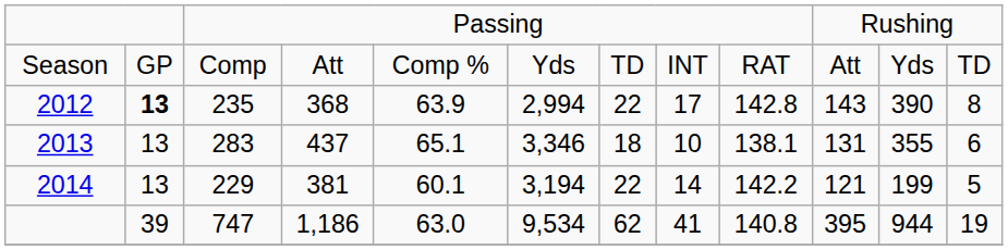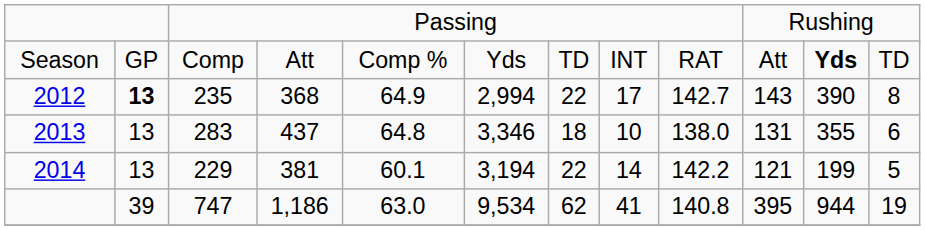 <table class="wikitable" width="50%">
 <tr align="center" style="background:#;color:#;">
 <td colspan="2"></td>
 <td colspan="7">Passing</td>
 <td colspan="4">Rushing</td>
 </tr>
 <tr align="center" style="background:#;color:#;">
 <td>Season</td>
 <td>GP</td>
 <td>Comp</td>
 <td>Att</td>
 <td>Comp %</td>
 <td>Yds</td>
 <td>TD</td>
 <td>INT</td>
 <td>RAT</td>
 <td>Att</td>
-<td>Yds</td>
+<td><strong>Yds</strong></td>
 <td>TD</td>
 </tr>
 <tr align="center" bgcolor="">
 <td><a href='#'>2012</a></td>
 <td><strong>13</strong></td>
 <td>235</td>
 <td>368</td>
-<td>63.9</td>
+<td>64.9</td>
 <td>2,994</td>
 <td>22</td>
 <td>17</td>
-<td>142.8</td>
+<td>142.7</td>
 <td>143</td>
 <td>390</td>
 <td>8</td>
 </tr>
 <tr align="center" bgcolor="">
 <td><a href='#'>2013</a></td>
 <td>13</td>
 <td>283</td>
 <td>437</td>
-<td>65.1</td>
+<td>64.8</td>
 <td>3,346</td>
 <td>18</td>
 <td>10</td>
-<td>138.1</td>
+<td>138.0</td>
 <td>131</td>
 <td>355</td>
 <td>6</td>
 </tr>
 <tr align="center" bgcolor="">
 <td><a href='#'>2014</a></td>
 <td>13</td>
 <td>229</td>
 <td>381</td>
 <td>60.1</td>
 <td>3,194</td>
 <td>22</td>
 <td>14</td>
 <td>142.2</td>
 <td>121</td>
 <td>199</td>
 <td>5</td>
 </tr>
 <tr align="center" bgcolor="">
 <td></td>
 <td>39</td>
 <td>747</td>
 <td>1,186</td>
 <td>63.0</td>
 <td>9,534</td>
 <td>62</td>
 <td>41</td>
 <td>140.8</td>
 <td>395</td>
 <td>944</td>
 <td>19</td>
 </tr>
 <tr align="center" bgcolor="">
 </tr>
 </table>
